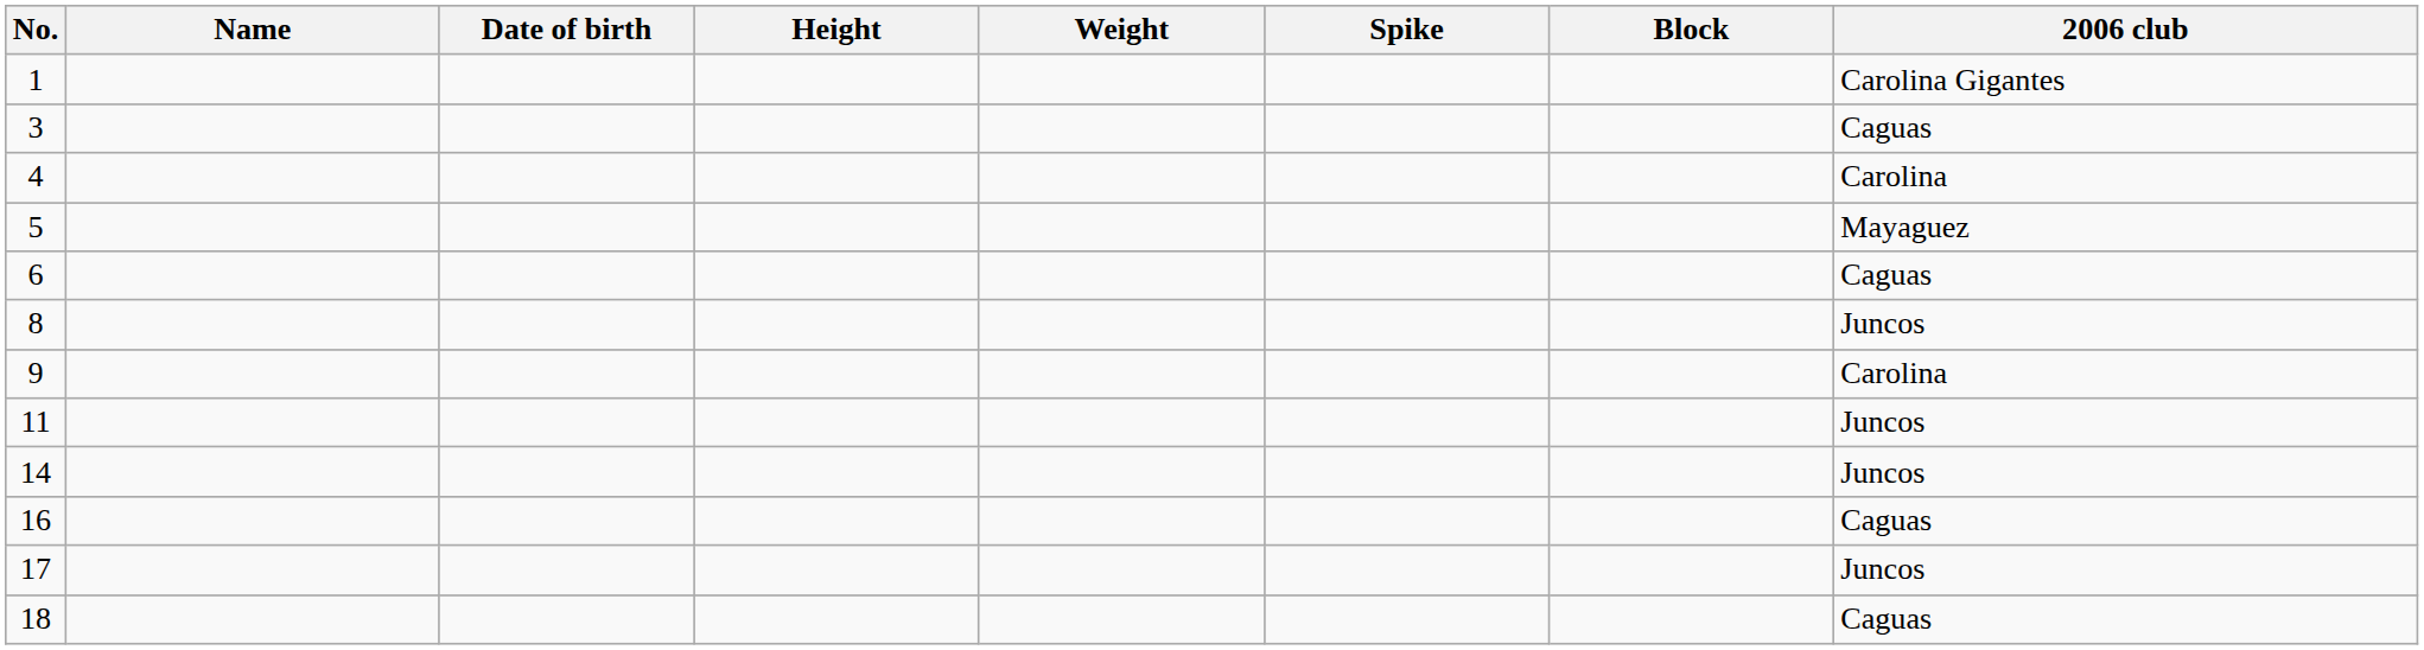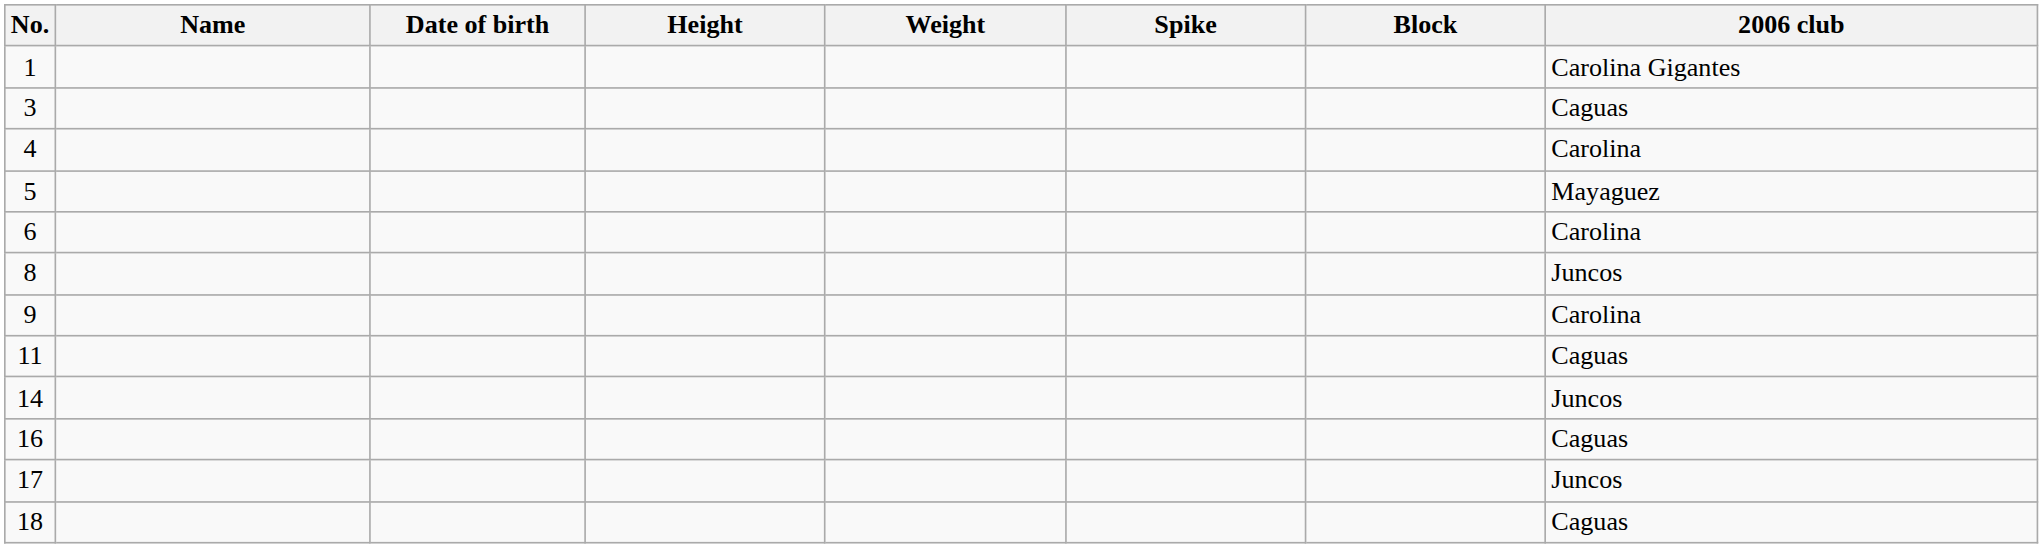 <table class="wikitable sortable" style="font-size:100%; text-align:center;">
 <tr>
 <th>No.</th>
 <th style="width:12em">Name</th>
 <th style="width:8em">Date of birth</th>
 <th style="width:9em">Height</th>
 <th style="width:9em">Weight</th>
 <th style="width:9em">Spike</th>
 <th style="width:9em">Block</th>
 <th style="width:19em">2006 club</th>
 </tr>
 <tr>
 <td>1</td>
 <td align=left></td>
 <td align=right></td>
 <td></td>
 <td></td>
 <td></td>
 <td></td>
 <td align=left>Carolina Gigantes</td>
 </tr>
 <tr>
 <td>3</td>
 <td align=left></td>
 <td align=right></td>
 <td></td>
 <td></td>
 <td></td>
 <td></td>
 <td align=left>Caguas</td>
 </tr>
 <tr>
 <td>4</td>
 <td align=left></td>
 <td align=right></td>
 <td></td>
 <td></td>
 <td></td>
 <td></td>
 <td align=left>Carolina</td>
 </tr>
 <tr>
 <td>5</td>
 <td align=left></td>
 <td align=right></td>
 <td></td>
 <td></td>
 <td></td>
 <td></td>
 <td align=left>Mayaguez</td>
 </tr>
 <tr>
 <td>6</td>
 <td align=left></td>
 <td align=right></td>
 <td></td>
 <td></td>
 <td></td>
 <td></td>
-<td align=left>Caguas</td>
+<td align=left>Carolina</td>
 </tr>
 <tr>
 <td>8</td>
 <td align=left></td>
 <td align=right></td>
 <td></td>
 <td></td>
 <td></td>
 <td></td>
 <td align=left>Juncos</td>
 </tr>
 <tr>
 <td>9</td>
 <td align=left></td>
 <td align=right></td>
 <td></td>
 <td></td>
 <td></td>
 <td></td>
 <td align=left>Carolina</td>
 </tr>
 <tr>
 <td>11</td>
 <td align=left></td>
 <td align=right></td>
 <td></td>
 <td></td>
 <td></td>
 <td></td>
-<td align=left>Juncos</td>
+<td align=left>Caguas</td>
 </tr>
 <tr>
 <td>14</td>
 <td align=left></td>
 <td align=right></td>
 <td></td>
 <td></td>
 <td></td>
 <td></td>
 <td align=left>Juncos</td>
 </tr>
 <tr>
 <td>16</td>
 <td align=left></td>
 <td align=right></td>
 <td></td>
 <td></td>
 <td></td>
 <td></td>
 <td align=left>Caguas</td>
 </tr>
 <tr>
 <td>17</td>
 <td align=left></td>
 <td align=right></td>
 <td></td>
 <td></td>
 <td></td>
 <td></td>
 <td align=left>Juncos</td>
 </tr>
 <tr>
 <td>18</td>
 <td align=left></td>
 <td align=right></td>
 <td></td>
 <td></td>
 <td></td>
 <td></td>
 <td align=left>Caguas</td>
 </tr>
 </table>
